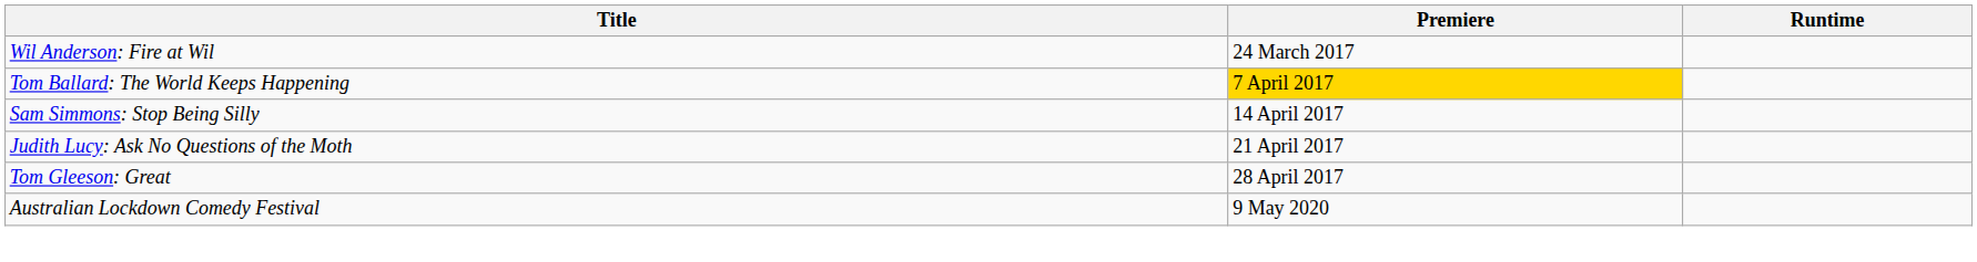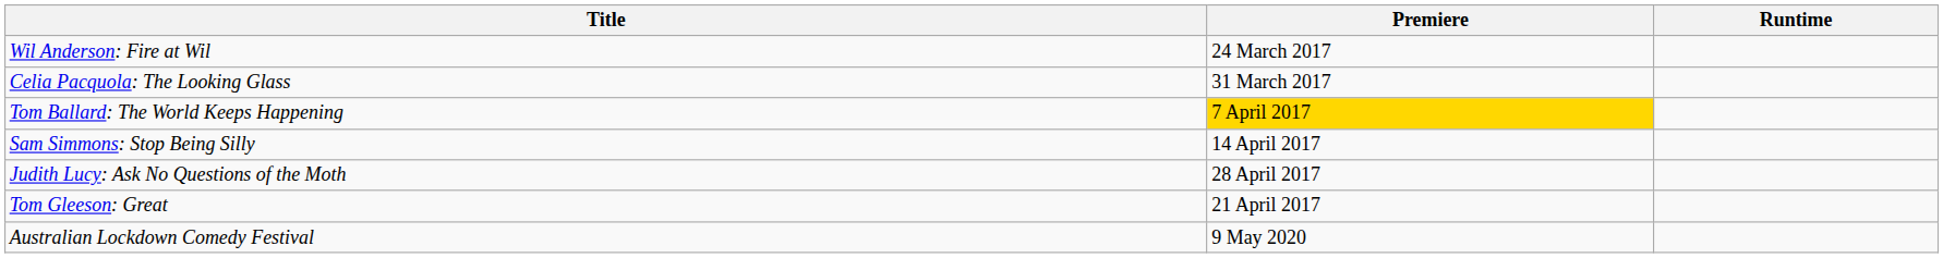 <table class="wikitable sortable" style="width:100%;">
 <tr>
 <th>Title</th>
 <th>Premiere</th>
 <th>Runtime</th>
 </tr>
 <tr>
 <td><em><a href='#'>Wil Anderson</a>: Fire at Wil</em></td>
 <td>24 March 2017</td>
+<td></td>
+</tr>
+<tr>
+<td><em><a href='#'>Celia Pacquola</a>: The Looking Glass</em></td>
+<td>31 March 2017</td>
 <td></td>
 </tr>
 <tr>
 <td><em><a href='#'>Tom Ballard</a>: The World Keeps Happening</em></td>
 <td style="background: gold;">7 April 2017</td>
 <td></td>
 </tr>
 <tr>
 <td><em><a href='#'>Sam Simmons</a>: Stop Being Silly</em></td>
 <td>14 April 2017</td>
 <td></td>
 </tr>
 <tr>
 <td><em><a href='#'>Judith Lucy</a>: Ask No Questions of the Moth</em></td>
-<td>21 April 2017</td>
+<td>28 April 2017</td>
 <td></td>
 </tr>
 <tr>
 <td><em><a href='#'>Tom Gleeson</a>: Great</em></td>
-<td>28 April 2017</td>
+<td>21 April 2017</td>
 <td></td>
 </tr>
 <tr>
 <td><em>Australian Lockdown Comedy Festival</em></td>
 <td>9 May 2020</td>
 <td></td>
 </tr>
 </table>
